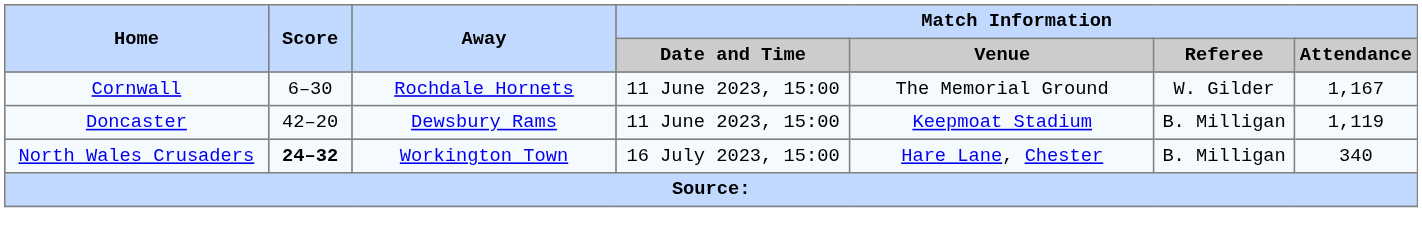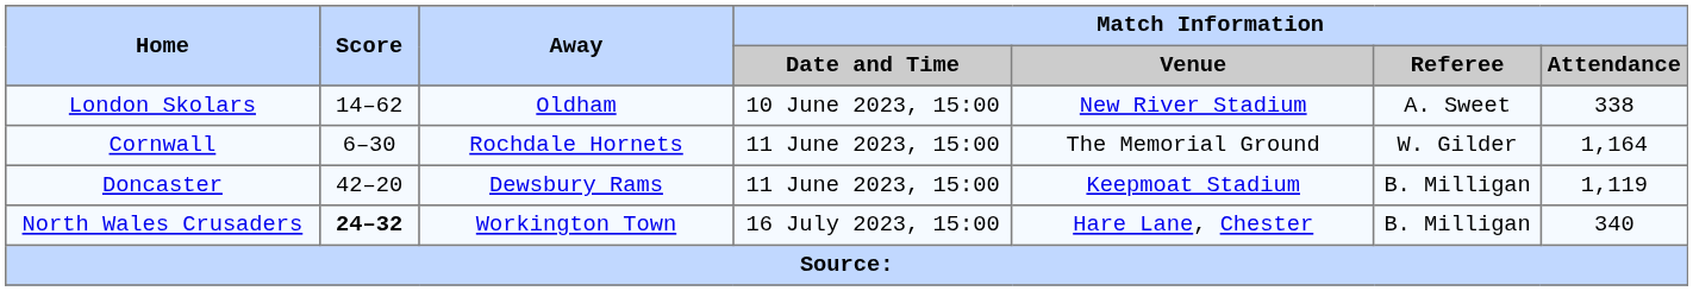 <table border=1 style="border-collapse:collapse; font-size:90%; text-align:center;" cellpadding=3 cellspacing=0 width=100%>
 <tr bgcolor=#C1D8FF>
 <th scope="col" rowspan=2 width=19%>Home</th>
 <th scope="col" rowspan=2 width=6%>Score</th>
 <th scope="col" rowspan=2 width=19%>Away</th>
 <th colspan=4>Match Information</th>
 </tr>
 <tr bgcolor=#CCCCCC>
 <th scope="col" width=17%>Date and Time</th>
 <th scope="col" width=22%>Venue</th>
 <th scope="col" width=10%>Referee</th>
 <th scope="col" width=7%>Attendance</th>
 </tr>
 <tr bgcolor=#F5FAFF>
+<td> <a href='#'>London Skolars</a></td>
+<td>14–62</td>
+<td> <a href='#'>Oldham</a></td>
+<td>10 June 2023, 15:00</td>
+<td><a href='#'>New River Stadium</a></td>
+<td>A. Sweet</td>
+<td>338</td>
+</tr>
+<tr bgcolor=#F5FAFF>
 <td> <a href='#'>Cornwall</a></td>
 <td>6–30</td>
 <td> <a href='#'>Rochdale Hornets</a></td>
 <td>11 June 2023, 15:00</td>
 <td>The Memorial Ground</td>
 <td>W. Gilder</td>
-<td>1,167</td>
+<td>1,164</td>
 </tr>
 <tr bgcolor=#F5FAFF>
 <td> <a href='#'>Doncaster</a></td>
 <td>42–20</td>
 <td> <a href='#'>Dewsbury Rams</a></td>
 <td>11 June 2023, 15:00</td>
 <td><a href='#'>Keepmoat Stadium</a></td>
 <td>B. Milligan</td>
 <td>1,119</td>
 </tr>
 <tr bgcolor=#F5FAFF>
 <td>  <a href='#'>North Wales Crusaders</a></td>
 <td><strong>24–32</strong></td>
 <td> <a href='#'>Workington Town</a></td>
 <td>16 July 2023, 15:00</td>
 <td><a href='#'>Hare Lane</a>, <a href='#'>Chester</a></td>
 <td>B. Milligan</td>
 <td>340</td>
 </tr>
 <tr style="background:#c1d8ff;">
 <th colspan=7>Source:</th>
 </tr>
 </table>
